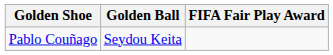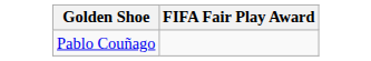 <table class=wikitable style="text-align:center; margin:auto">
 <tr>
 <th>Golden Shoe</th>
-<th>Golden Ball</th>
 <th>FIFA Fair Play Award</th>
 </tr>
 <tr>
 <td> <a href='#'>Pablo Couñago</a></td>
-<td> <a href='#'>Seydou Keita</a></td>
 <td></td>
 </tr>
 </table>
